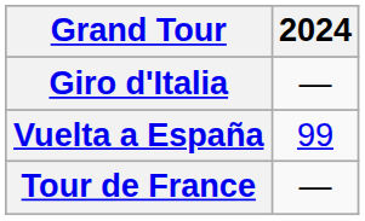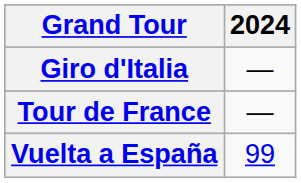 <table class="wikitable plainrowheaders">
 <tr>
 <th scope="col"><a href='#'>Grand Tour</a></th>
 <th scope="col">2024</th>
 </tr>
 <tr style="text-align:center;">
 <th scope="row"> <a href='#'>Giro d'Italia</a></th>
 <td>—</td>
 </tr>
 <tr style="text-align:center;">
+<th scope="row"> <a href='#'>Tour de France</a></th>
+<td>—</td>
+</tr>
+<tr style="text-align:center;">
 <th scope="row"> <a href='#'>Vuelta a España</a></th>
 <td><a href='#'>99</a></td>
 </tr>
-<tr style="text-align:center;">
-<th scope="row"> <a href='#'>Tour de France</a></th>
-<td>—</td>
-</tr>
 </table>
